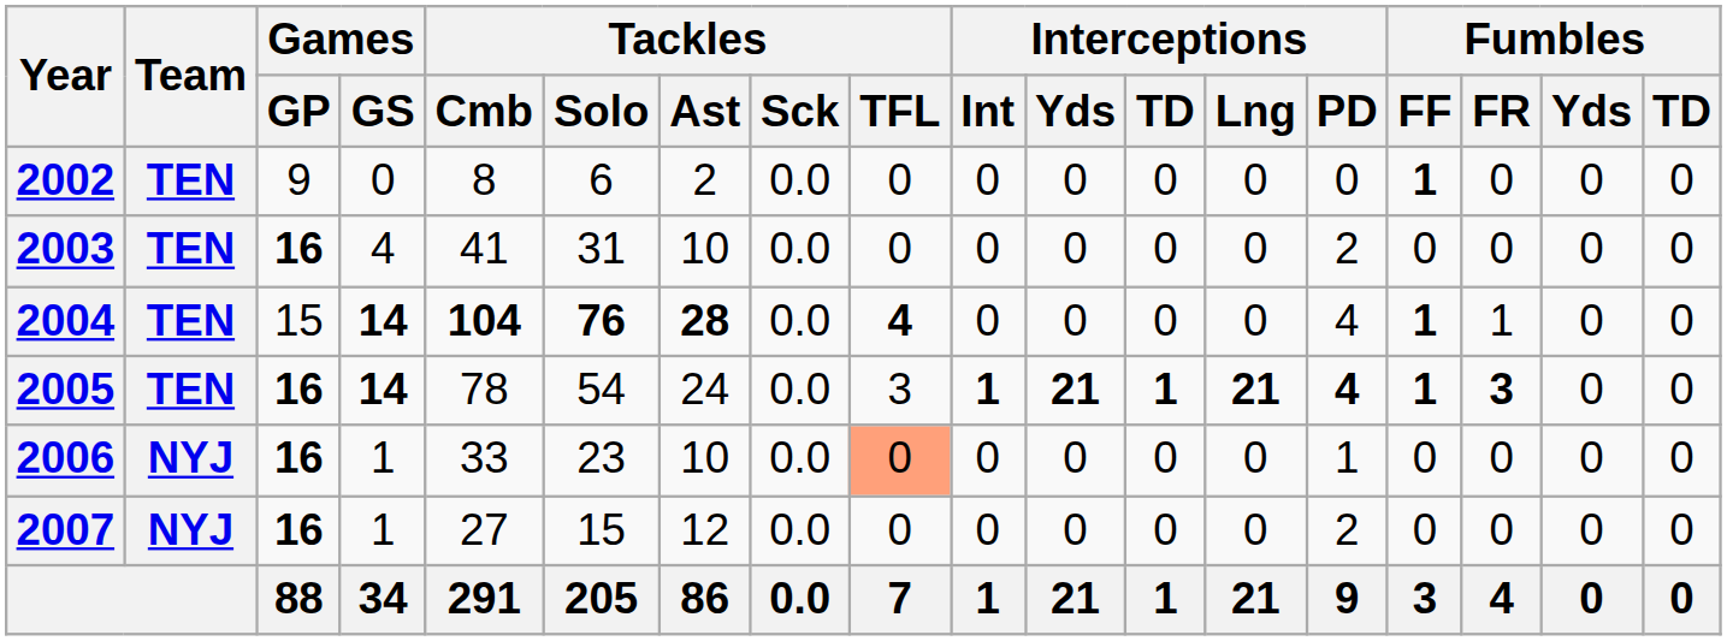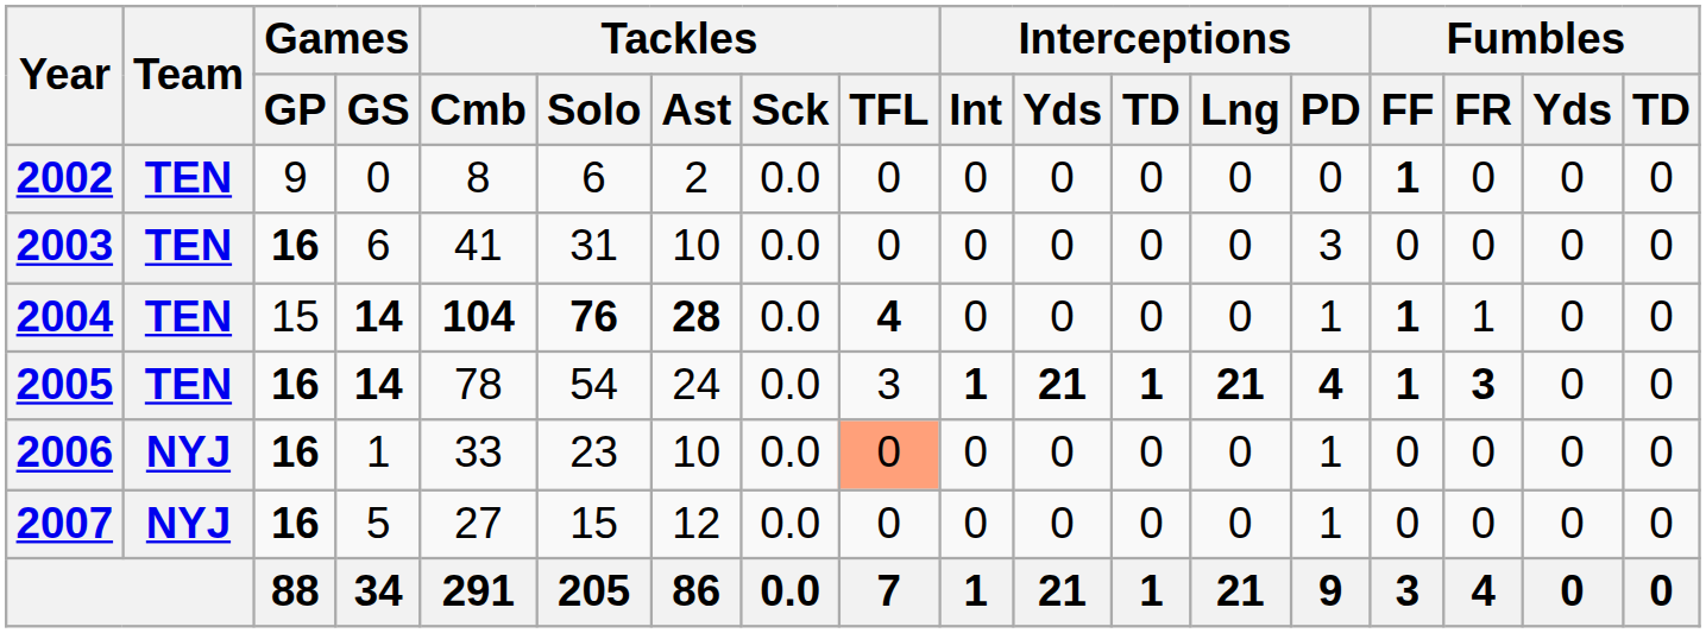 <table class="wikitable" style="text-align:center">
 <tr>
 <th rowspan="2">Year</th>
 <th rowspan="2">Team</th>
 <th colspan="2">Games</th>
 <th colspan="5">Tackles</th>
 <th colspan="5">Interceptions</th>
 <th colspan="4">Fumbles</th>
 </tr>
 <tr>
 <th>GP</th>
 <th>GS</th>
 <th>Cmb</th>
 <th>Solo</th>
 <th>Ast</th>
 <th>Sck</th>
 <th>TFL</th>
 <th>Int</th>
 <th>Yds</th>
 <th>TD</th>
 <th>Lng</th>
 <th>PD</th>
 <th>FF</th>
 <th>FR</th>
 <th>Yds</th>
 <th>TD</th>
 </tr>
 <tr>
 <th><a href='#'>2002</a></th>
 <th><a href='#'>TEN</a></th>
 <td>9</td>
 <td>0</td>
 <td>8</td>
 <td>6</td>
 <td>2</td>
 <td>0.0</td>
 <td>0</td>
 <td>0</td>
 <td>0</td>
 <td>0</td>
 <td>0</td>
 <td>0</td>
 <td><strong>1</strong></td>
 <td>0</td>
 <td>0</td>
 <td>0</td>
 </tr>
 <tr>
 <th><a href='#'>2003</a></th>
 <th><a href='#'>TEN</a></th>
 <td><strong>16</strong></td>
-<td>4</td>
+<td>6</td>
 <td>41</td>
 <td>31</td>
 <td>10</td>
 <td>0.0</td>
 <td>0</td>
 <td>0</td>
 <td>0</td>
 <td>0</td>
 <td>0</td>
-<td>2</td>
+<td>3</td>
 <td>0</td>
 <td>0</td>
 <td>0</td>
 <td>0</td>
 </tr>
 <tr>
 <th><a href='#'>2004</a></th>
 <th><a href='#'>TEN</a></th>
 <td>15</td>
 <td><strong>14</strong></td>
 <td><strong>104</strong></td>
 <td><strong>76</strong></td>
 <td><strong>28</strong></td>
 <td>0.0</td>
 <td><strong>4</strong></td>
 <td>0</td>
 <td>0</td>
 <td>0</td>
 <td>0</td>
-<td>4</td>
+<td>1</td>
 <td><strong>1</strong></td>
 <td>1</td>
 <td>0</td>
 <td>0</td>
 </tr>
 <tr>
 <th><a href='#'>2005</a></th>
 <th><a href='#'>TEN</a></th>
 <td><strong>16</strong></td>
 <td><strong>14</strong></td>
 <td>78</td>
 <td>54</td>
 <td>24</td>
 <td>0.0</td>
 <td>3</td>
 <td><strong>1</strong></td>
 <td><strong>21</strong></td>
 <td><strong>1</strong></td>
 <td><strong>21</strong></td>
 <td><strong>4</strong></td>
 <td><strong>1</strong></td>
 <td><strong>3</strong></td>
 <td>0</td>
 <td>0</td>
 </tr>
 <tr>
 <th><a href='#'>2006</a></th>
 <th><a href='#'>NYJ</a></th>
 <td><strong>16</strong></td>
 <td>1</td>
 <td>33</td>
 <td>23</td>
 <td>10</td>
 <td>0.0</td>
 <td style="background: lightsalmon;">0</td>
 <td>0</td>
 <td>0</td>
 <td>0</td>
 <td>0</td>
 <td>1</td>
 <td>0</td>
 <td>0</td>
 <td>0</td>
 <td>0</td>
 </tr>
 <tr>
 <th><a href='#'>2007</a></th>
 <th><a href='#'>NYJ</a></th>
 <td><strong>16</strong></td>
-<td>1</td>
+<td>5</td>
 <td>27</td>
 <td>15</td>
 <td>12</td>
 <td>0.0</td>
 <td>0</td>
 <td>0</td>
 <td>0</td>
 <td>0</td>
 <td>0</td>
-<td>2</td>
+<td>1</td>
 <td>0</td>
 <td>0</td>
 <td>0</td>
 <td>0</td>
 </tr>
 <tr>
 <th colspan="2"></th>
 <th>88</th>
 <th>34</th>
 <th>291</th>
 <th>205</th>
 <th>86</th>
 <th>0.0</th>
 <th>7</th>
 <th>1</th>
 <th>21</th>
 <th>1</th>
 <th>21</th>
 <th>9</th>
 <th>3</th>
 <th>4</th>
 <th>0</th>
 <th>0</th>
 </tr>
 </table>
